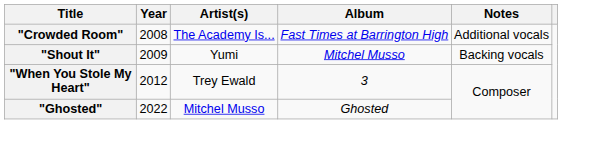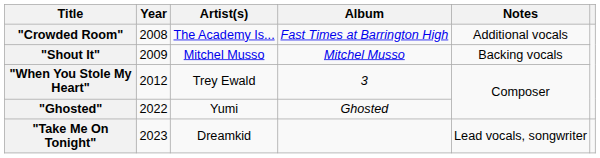 <table class="wikitable plainrowheaders" style="text-align:center">
 <tr>
 <th scope="col" style="width:10em;">Title</th>
 <th scope="col" style="width:1em;">Year</th>
 <th scope="col">Artist(s)</th>
 <th scope="col">Album</th>
 <th scope="col">Notes</th>
 <th scope="col"></th>
 </tr>
 <tr>
 <th scope="row">"Crowded Room"</th>
 <td>2008</td>
 <td><a href='#'>The Academy Is...</a></td>
 <td><em><a href='#'>Fast Times at Barrington High</a></em></td>
 <td>Additional vocals</td>
 <td style="text-align:center;" rowspan="4"></td>
 </tr>
 <tr>
 <th scope="row">"Shout It"</th>
 <td>2009</td>
-<td>Yumi</td>
+<td><a href='#'>Mitchel Musso</a></td>
 <td><em><a href='#'>Mitchel Musso</a></em></td>
 <td>Backing vocals</td>
 </tr>
 <tr>
 <th scope="row">"When You Stole My Heart"</th>
 <td>2012</td>
 <td>Trey Ewald</td>
 <td><em>3</em></td>
 <td rowspan="2">Composer</td>
 </tr>
 <tr>
 <th scope="row">"Ghosted"</th>
 <td>2022</td>
-<td><a href='#'>Mitchel Musso</a></td>
+<td>Yumi</td>
 <td><em>Ghosted</em></td>
 </tr>
+<tr>
+<th scope="row">"Take Me On Tonight"</th>
+<td>2023</td>
+<td>Dreamkid</td>
+<td></td>
+<td>Lead vocals, songwriter</td>
+<td></td>
+</tr>
 </table>
